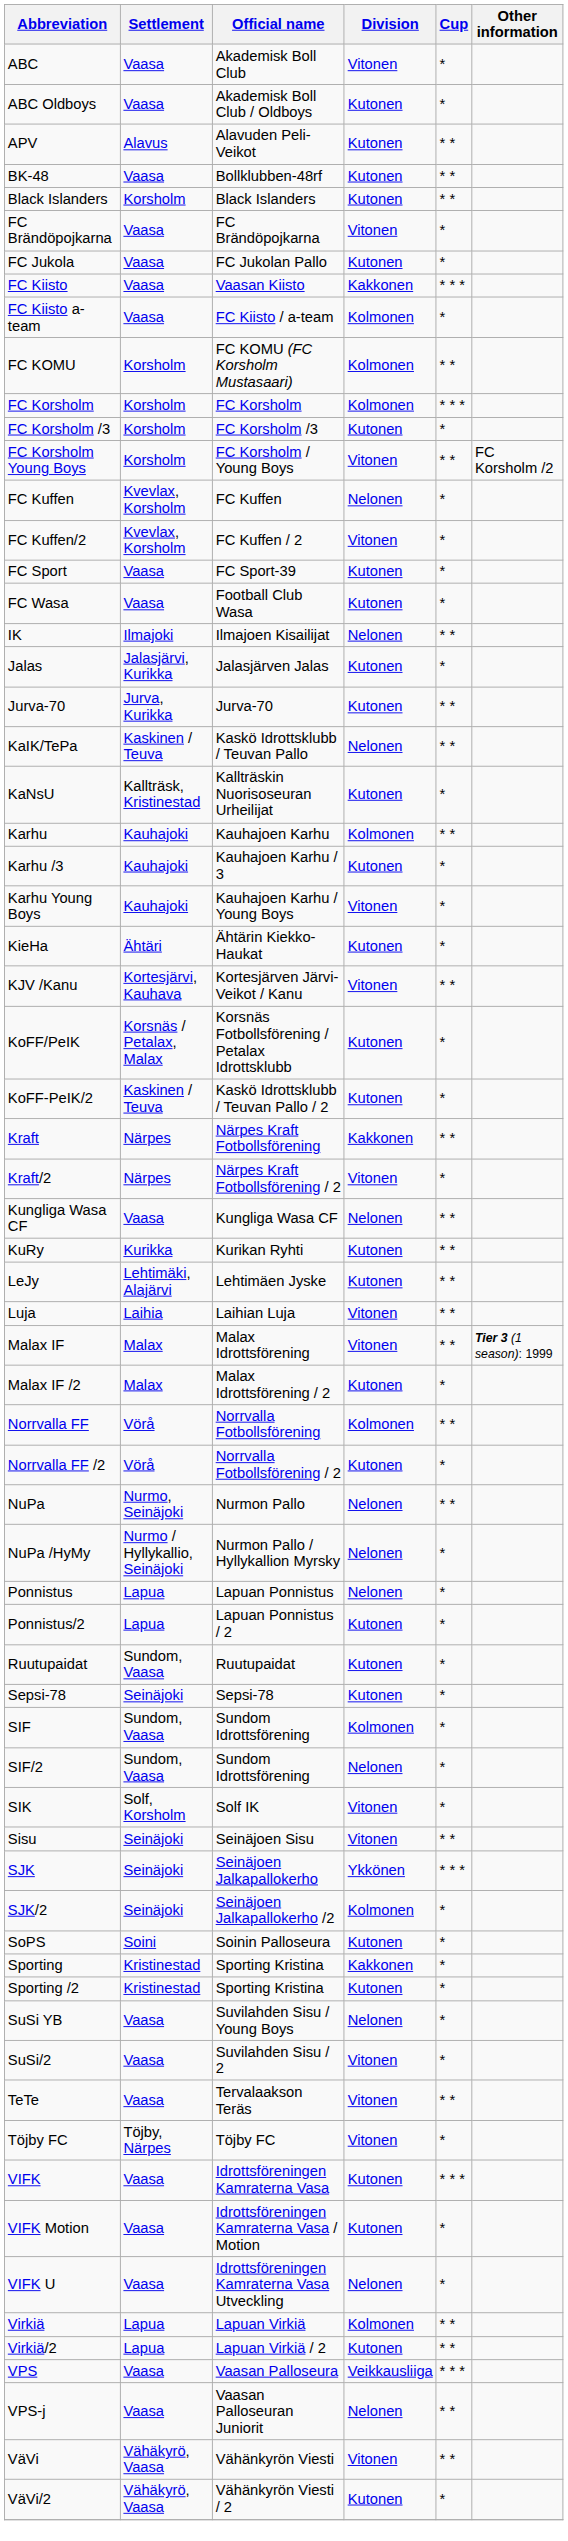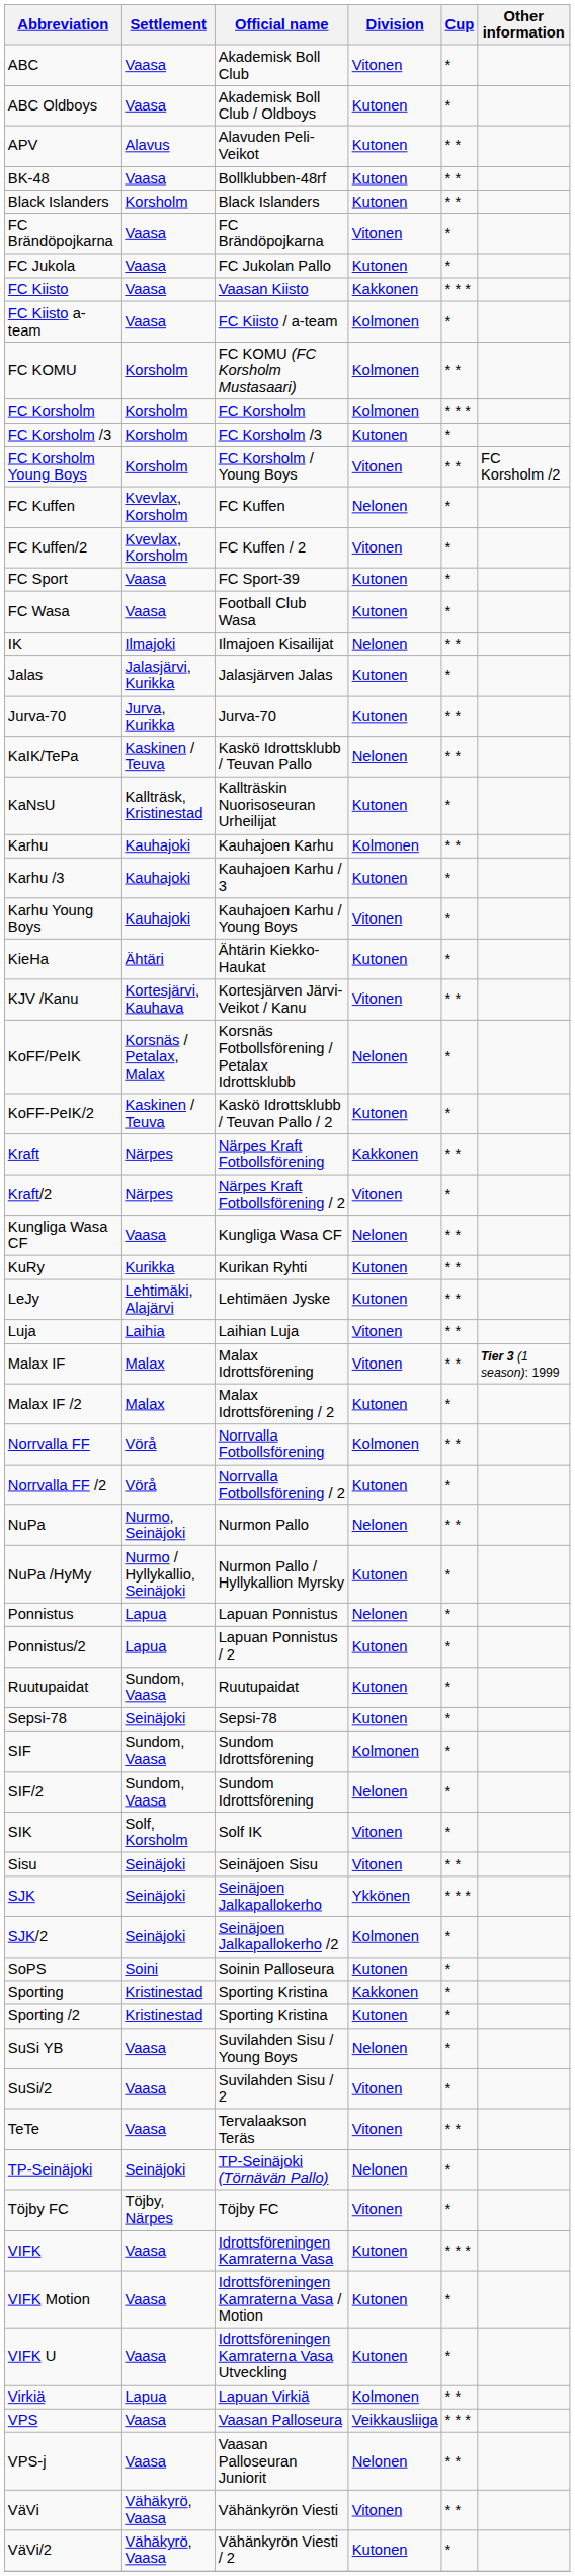 <table class="wikitable" style="text-align:left">
 <tr>
 <th style= width="120px"><a href='#'>Abbreviation</a></th>
 <th style= width="110px"><a href='#'>Settlement</a></th>
 <th style= width="200px"><a href='#'>Official name</a></th>
 <th style= width="80px"><a href='#'>Division</a></th>
 <th style= width="40px"><a href='#'>Cup</a></th>
 <th style= width="300px">Other information</th>
 </tr>
 <tr>
 <td>ABC</td>
 <td><a href='#'>Vaasa</a></td>
 <td>Akademisk Boll Club</td>
 <td><a href='#'>Vitonen</a></td>
 <td>*</td>
 <td></td>
 </tr>
 <tr>
 <td>ABC Oldboys</td>
 <td><a href='#'>Vaasa</a></td>
 <td>Akademisk Boll Club / Oldboys</td>
 <td><a href='#'>Kutonen</a></td>
 <td>*</td>
 <td></td>
 </tr>
 <tr>
 <td>APV</td>
 <td><a href='#'>Alavus</a></td>
 <td>Alavuden Peli-Veikot</td>
 <td><a href='#'>Kutonen</a></td>
 <td>* *</td>
 <td></td>
 </tr>
 <tr>
 <td>BK-48</td>
 <td><a href='#'>Vaasa</a></td>
 <td>Bollklubben-48rf</td>
 <td><a href='#'>Kutonen</a></td>
 <td>* *</td>
 <td></td>
 </tr>
 <tr>
 <td>Black Islanders</td>
 <td><a href='#'>Korsholm</a></td>
 <td>Black Islanders</td>
 <td><a href='#'>Kutonen</a></td>
 <td>* *</td>
 <td></td>
 </tr>
 <tr>
 <td>FC Brändöpojkarna</td>
 <td><a href='#'>Vaasa</a></td>
 <td>FC Brändöpojkarna</td>
 <td><a href='#'>Vitonen</a></td>
 <td>*</td>
 <td></td>
 </tr>
 <tr>
 <td>FC Jukola</td>
 <td><a href='#'>Vaasa</a></td>
 <td>FC Jukolan Pallo</td>
 <td><a href='#'>Kutonen</a></td>
 <td>*</td>
 <td></td>
 </tr>
 <tr>
 <td><a href='#'>FC Kiisto</a></td>
 <td><a href='#'>Vaasa</a></td>
 <td><a href='#'>Vaasan Kiisto</a></td>
 <td><a href='#'>Kakkonen</a></td>
 <td>* * *</td>
 <td></td>
 </tr>
 <tr>
 <td><a href='#'>FC Kiisto</a> a-team</td>
 <td><a href='#'>Vaasa</a></td>
 <td><a href='#'>FC Kiisto</a> / a-team</td>
 <td><a href='#'>Kolmonen</a></td>
 <td>*</td>
 <td></td>
 </tr>
 <tr>
 <td>FC KOMU</td>
 <td><a href='#'>Korsholm</a></td>
 <td>FC KOMU <em>(FC Korsholm Mustasaari)</em></td>
 <td><a href='#'>Kolmonen</a></td>
 <td>* *</td>
 <td></td>
 </tr>
 <tr>
 <td><a href='#'>FC Korsholm</a></td>
 <td><a href='#'>Korsholm</a></td>
 <td><a href='#'>FC Korsholm</a></td>
 <td><a href='#'>Kolmonen</a></td>
 <td>* * *</td>
 <td></td>
 </tr>
 <tr>
 <td><a href='#'>FC Korsholm</a> /3</td>
 <td><a href='#'>Korsholm</a></td>
 <td><a href='#'>FC Korsholm</a> /3</td>
 <td><a href='#'>Kutonen</a></td>
 <td>*</td>
 <td></td>
 </tr>
 <tr>
 <td><a href='#'>FC Korsholm Young Boys</a></td>
 <td><a href='#'>Korsholm</a></td>
 <td><a href='#'>FC Korsholm</a> / Young Boys</td>
 <td><a href='#'>Vitonen</a></td>
 <td>* *</td>
 <td>FC Korsholm /2</td>
 </tr>
 <tr>
 <td>FC Kuffen</td>
 <td><a href='#'>Kvevlax</a>, <a href='#'>Korsholm</a></td>
 <td>FC Kuffen</td>
 <td><a href='#'>Nelonen</a></td>
 <td>*</td>
 <td></td>
 </tr>
 <tr>
 <td>FC Kuffen/2</td>
 <td><a href='#'>Kvevlax</a>, <a href='#'>Korsholm</a></td>
 <td>FC Kuffen / 2</td>
 <td><a href='#'>Vitonen</a></td>
 <td>*</td>
 <td></td>
 </tr>
 <tr>
 <td>FC Sport</td>
 <td><a href='#'>Vaasa</a></td>
 <td>FC Sport-39</td>
 <td><a href='#'>Kutonen</a></td>
 <td>*</td>
 <td></td>
 </tr>
 <tr>
 <td>FC Wasa</td>
 <td><a href='#'>Vaasa</a></td>
 <td>Football Club Wasa</td>
 <td><a href='#'>Kutonen</a></td>
 <td>*</td>
 <td></td>
 </tr>
 <tr>
 <td>IK</td>
 <td><a href='#'>Ilmajoki</a></td>
 <td>Ilmajoen Kisailijat</td>
 <td><a href='#'>Nelonen</a></td>
 <td>* *</td>
 <td></td>
 </tr>
 <tr>
 <td>Jalas</td>
 <td><a href='#'>Jalasjärvi</a>, <a href='#'>Kurikka</a></td>
 <td>Jalasjärven Jalas</td>
 <td><a href='#'>Kutonen</a></td>
 <td>*</td>
 <td></td>
 </tr>
 <tr>
 <td>Jurva-70</td>
 <td><a href='#'>Jurva</a>, <a href='#'>Kurikka</a></td>
 <td>Jurva-70</td>
 <td><a href='#'>Kutonen</a></td>
 <td>* *</td>
 <td></td>
 </tr>
 <tr>
 <td>KaIK/TePa</td>
 <td><a href='#'>Kaskinen</a> / <a href='#'>Teuva</a></td>
 <td>Kaskö Idrottsklubb / Teuvan Pallo</td>
 <td><a href='#'>Nelonen</a></td>
 <td>* *</td>
 <td></td>
 </tr>
 <tr>
 <td>KaNsU</td>
 <td>Kallträsk, <a href='#'>Kristinestad</a></td>
 <td>Kallträskin Nuorisoseuran Urheilijat</td>
 <td><a href='#'>Kutonen</a></td>
 <td>*</td>
 <td></td>
 </tr>
 <tr>
 <td>Karhu</td>
 <td><a href='#'>Kauhajoki</a></td>
 <td>Kauhajoen Karhu</td>
 <td><a href='#'>Kolmonen</a></td>
 <td>* *</td>
 <td></td>
 </tr>
 <tr>
 <td>Karhu /3</td>
 <td><a href='#'>Kauhajoki</a></td>
 <td>Kauhajoen Karhu / 3</td>
 <td><a href='#'>Kutonen</a></td>
 <td>*</td>
 <td></td>
 </tr>
 <tr>
 <td>Karhu Young Boys</td>
 <td><a href='#'>Kauhajoki</a></td>
 <td>Kauhajoen Karhu / Young Boys</td>
 <td><a href='#'>Vitonen</a></td>
 <td>*</td>
 <td></td>
 </tr>
 <tr>
 <td>KieHa</td>
 <td><a href='#'>Ähtäri</a></td>
 <td>Ähtärin Kiekko-Haukat</td>
 <td><a href='#'>Kutonen</a></td>
 <td>*</td>
 <td></td>
 </tr>
 <tr>
 <td>KJV /Kanu</td>
 <td><a href='#'>Kortesjärvi</a>, <a href='#'>Kauhava</a></td>
 <td>Kortesjärven Järvi-Veikot / Kanu</td>
 <td><a href='#'>Vitonen</a></td>
 <td>* *</td>
 <td></td>
 </tr>
 <tr>
 <td>KoFF/PeIK</td>
 <td><a href='#'>Korsnäs</a> / <a href='#'>Petalax</a>, <a href='#'>Malax</a></td>
 <td>Korsnäs Fotbollsförening / Petalax Idrottsklubb</td>
-<td><a href='#'>Kutonen</a></td>
+<td><a href='#'>Nelonen</a></td>
 <td>*</td>
 <td></td>
 </tr>
 <tr>
 <td>KoFF-PeIK/2</td>
 <td><a href='#'>Kaskinen</a> / <a href='#'>Teuva</a></td>
 <td>Kaskö Idrottsklubb / Teuvan Pallo / 2</td>
 <td><a href='#'>Kutonen</a></td>
 <td>*</td>
 <td></td>
 </tr>
 <tr>
 <td><a href='#'>Kraft</a></td>
 <td><a href='#'>Närpes</a></td>
 <td><a href='#'>Närpes Kraft Fotbollsförening</a></td>
 <td><a href='#'>Kakkonen</a></td>
 <td>* *</td>
 <td></td>
 </tr>
 <tr>
 <td><a href='#'>Kraft</a>/2</td>
 <td><a href='#'>Närpes</a></td>
 <td><a href='#'>Närpes Kraft Fotbollsförening</a> / 2</td>
 <td><a href='#'>Vitonen</a></td>
 <td>*</td>
 <td></td>
 </tr>
 <tr>
 <td>Kungliga Wasa CF</td>
 <td><a href='#'>Vaasa</a></td>
 <td>Kungliga Wasa CF</td>
 <td><a href='#'>Nelonen</a></td>
 <td>* *</td>
 <td></td>
 </tr>
 <tr>
 <td>KuRy</td>
 <td><a href='#'>Kurikka</a></td>
 <td>Kurikan Ryhti</td>
 <td><a href='#'>Kutonen</a></td>
 <td>* *</td>
 <td></td>
 </tr>
 <tr>
 <td>LeJy</td>
 <td><a href='#'>Lehtimäki</a>, <a href='#'>Alajärvi</a></td>
 <td>Lehtimäen Jyske</td>
 <td><a href='#'>Kutonen</a></td>
 <td>* *</td>
 <td></td>
 </tr>
 <tr>
 <td>Luja</td>
 <td><a href='#'>Laihia</a></td>
 <td>Laihian Luja</td>
 <td><a href='#'>Vitonen</a></td>
 <td>* *</td>
 <td></td>
 </tr>
 <tr>
 <td>Malax IF</td>
 <td><a href='#'>Malax</a></td>
 <td>Malax Idrottsförening</td>
 <td><a href='#'>Vitonen</a></td>
 <td>* *</td>
 <td><small><strong><em>Tier 3</em></strong> <em>(1 season)</em>: 1999</small><br></td>
 </tr>
 <tr>
 <td>Malax IF /2</td>
 <td><a href='#'>Malax</a></td>
 <td>Malax Idrottsförening / 2</td>
 <td><a href='#'>Kutonen</a></td>
 <td>*</td>
 <td></td>
 </tr>
 <tr>
 <td><a href='#'>Norrvalla FF</a></td>
 <td><a href='#'>Vörå</a></td>
 <td><a href='#'>Norrvalla Fotbollsförening</a></td>
 <td><a href='#'>Kolmonen</a></td>
 <td>* *</td>
 <td></td>
 </tr>
 <tr>
 <td><a href='#'>Norrvalla FF</a> /2</td>
 <td><a href='#'>Vörå</a></td>
 <td><a href='#'>Norrvalla Fotbollsförening</a> / 2</td>
 <td><a href='#'>Kutonen</a></td>
 <td>*</td>
 <td></td>
 </tr>
 <tr>
 <td>NuPa</td>
 <td><a href='#'>Nurmo</a>, <a href='#'>Seinäjoki</a></td>
 <td>Nurmon Pallo</td>
 <td><a href='#'>Nelonen</a></td>
 <td>* *</td>
 <td></td>
 </tr>
 <tr>
 <td>NuPa /HyMy</td>
 <td><a href='#'>Nurmo</a> / Hyllykallio, <a href='#'>Seinäjoki</a></td>
 <td>Nurmon Pallo / Hyllykallion Myrsky</td>
-<td><a href='#'>Nelonen</a></td>
+<td><a href='#'>Kutonen</a></td>
 <td>*</td>
 <td></td>
 </tr>
 <tr>
 <td>Ponnistus</td>
 <td><a href='#'>Lapua</a></td>
 <td>Lapuan Ponnistus</td>
 <td><a href='#'>Nelonen</a></td>
 <td>*</td>
 <td></td>
 </tr>
 <tr>
 <td>Ponnistus/2</td>
 <td><a href='#'>Lapua</a></td>
 <td>Lapuan Ponnistus / 2</td>
 <td><a href='#'>Kutonen</a></td>
 <td>*</td>
 <td></td>
 </tr>
 <tr>
 <td>Ruutupaidat</td>
 <td>Sundom, <a href='#'>Vaasa</a></td>
 <td>Ruutupaidat</td>
 <td><a href='#'>Kutonen</a></td>
 <td>*</td>
 <td></td>
 </tr>
 <tr>
 <td>Sepsi-78</td>
 <td><a href='#'>Seinäjoki</a></td>
 <td>Sepsi-78</td>
 <td><a href='#'>Kutonen</a></td>
 <td>*</td>
 <td></td>
 </tr>
 <tr>
 <td>SIF</td>
 <td>Sundom, <a href='#'>Vaasa</a></td>
 <td>Sundom Idrottsförening</td>
 <td><a href='#'>Kolmonen</a></td>
 <td>*</td>
 <td></td>
 </tr>
 <tr>
 <td>SIF/2</td>
 <td>Sundom, <a href='#'>Vaasa</a></td>
 <td>Sundom Idrottsförening</td>
 <td><a href='#'>Nelonen</a></td>
 <td>*</td>
 <td></td>
 </tr>
 <tr>
 <td>SIK</td>
 <td>Solf,  <a href='#'>Korsholm</a></td>
 <td>Solf IK</td>
 <td><a href='#'>Vitonen</a></td>
 <td>*</td>
 <td></td>
 </tr>
 <tr>
 <td>Sisu</td>
 <td><a href='#'>Seinäjoki</a></td>
 <td>Seinäjoen Sisu</td>
 <td><a href='#'>Vitonen</a></td>
 <td>* *</td>
 <td></td>
 </tr>
 <tr>
 <td><a href='#'>SJK</a></td>
 <td><a href='#'>Seinäjoki</a></td>
 <td><a href='#'>Seinäjoen Jalkapallokerho</a></td>
 <td><a href='#'>Ykkönen</a></td>
 <td>* * *</td>
 <td></td>
 </tr>
 <tr>
 <td><a href='#'>SJK</a>/2</td>
 <td><a href='#'>Seinäjoki</a></td>
 <td><a href='#'>Seinäjoen Jalkapallokerho</a> /2</td>
 <td><a href='#'>Kolmonen</a></td>
 <td>*</td>
 <td></td>
 </tr>
 <tr>
 <td>SoPS</td>
 <td><a href='#'>Soini</a></td>
 <td>Soinin Palloseura</td>
 <td><a href='#'>Kutonen</a></td>
 <td>*</td>
 <td></td>
 </tr>
 <tr>
 <td>Sporting</td>
 <td><a href='#'>Kristinestad</a></td>
 <td>Sporting Kristina</td>
 <td><a href='#'>Kakkonen</a></td>
 <td>*</td>
 <td></td>
 </tr>
 <tr>
 <td>Sporting /2</td>
 <td><a href='#'>Kristinestad</a></td>
 <td>Sporting Kristina</td>
 <td><a href='#'>Kutonen</a></td>
 <td>*</td>
 <td></td>
 </tr>
 <tr>
 <td>SuSi YB</td>
 <td><a href='#'>Vaasa</a></td>
 <td>Suvilahden Sisu / Young Boys</td>
 <td><a href='#'>Nelonen</a></td>
 <td>*</td>
 <td></td>
 </tr>
 <tr>
 <td>SuSi/2</td>
 <td><a href='#'>Vaasa</a></td>
 <td>Suvilahden Sisu / 2</td>
 <td><a href='#'>Vitonen</a></td>
 <td>*</td>
 <td></td>
 </tr>
 <tr>
 <td>TeTe</td>
 <td><a href='#'>Vaasa</a></td>
 <td>Tervalaakson Teräs</td>
 <td><a href='#'>Vitonen</a></td>
 <td>* *</td>
 <td></td>
 </tr>
 <tr>
+<td><a href='#'>TP-Seinäjoki</a></td>
+<td><a href='#'>Seinäjoki</a></td>
+<td><a href='#'>TP-Seinäjoki <em>(Törnävän Pallo)</em></a></td>
+<td><a href='#'>Nelonen</a></td>
+<td>*</td>
+<td></td>
+</tr>
+<tr>
 <td>Töjby FC</td>
 <td>Töjby, <a href='#'>Närpes</a></td>
 <td>Töjby FC</td>
 <td><a href='#'>Vitonen</a></td>
 <td>*</td>
 <td></td>
 </tr>
 <tr>
 <td><a href='#'>VIFK</a></td>
 <td><a href='#'>Vaasa</a></td>
 <td><a href='#'>Idrottsföreningen Kamraterna Vasa</a></td>
 <td><a href='#'>Kutonen</a></td>
 <td>* * *</td>
 <td></td>
 </tr>
 <tr>
 <td><a href='#'>VIFK</a> Motion</td>
 <td><a href='#'>Vaasa</a></td>
 <td><a href='#'>Idrottsföreningen Kamraterna Vasa</a> / Motion</td>
 <td><a href='#'>Kutonen</a></td>
 <td>*</td>
 <td></td>
 </tr>
 <tr>
 <td><a href='#'>VIFK</a> U</td>
 <td><a href='#'>Vaasa</a></td>
 <td><a href='#'>Idrottsföreningen Kamraterna Vasa</a> Utveckling</td>
-<td><a href='#'>Nelonen</a></td>
+<td><a href='#'>Kutonen</a></td>
 <td>*</td>
 <td></td>
 </tr>
 <tr>
 <td><a href='#'>Virkiä</a></td>
 <td><a href='#'>Lapua</a></td>
 <td><a href='#'>Lapuan Virkiä</a></td>
 <td><a href='#'>Kolmonen</a></td>
-<td>* *</td>
-<td></td>
-</tr>
-<tr>
-<td><a href='#'>Virkiä</a>/2</td>
-<td><a href='#'>Lapua</a></td>
-<td><a href='#'>Lapuan Virkiä</a> / 2</td>
-<td><a href='#'>Kutonen</a></td>
 <td>* *</td>
 <td></td>
 </tr>
 <tr>
 <td><a href='#'>VPS</a></td>
 <td><a href='#'>Vaasa</a></td>
 <td><a href='#'>Vaasan Palloseura</a></td>
 <td><a href='#'>Veikkausliiga</a></td>
 <td>* * *</td>
 <td></td>
 </tr>
 <tr>
 <td>VPS-j</td>
 <td><a href='#'>Vaasa</a></td>
 <td>Vaasan Palloseuran Juniorit</td>
 <td><a href='#'>Nelonen</a></td>
 <td>* *</td>
 <td></td>
 </tr>
 <tr>
 <td>VäVi</td>
 <td><a href='#'>Vähäkyrö</a>, <a href='#'>Vaasa</a></td>
 <td>Vähänkyrön Viesti</td>
 <td><a href='#'>Vitonen</a></td>
 <td>* *</td>
 <td></td>
 </tr>
 <tr>
 <td>VäVi/2</td>
 <td><a href='#'>Vähäkyrö</a>, <a href='#'>Vaasa</a></td>
 <td>Vähänkyrön Viesti / 2</td>
 <td><a href='#'>Kutonen</a></td>
 <td>*</td>
 <td></td>
 </tr>
 <tr>
 </tr>
 </table>
